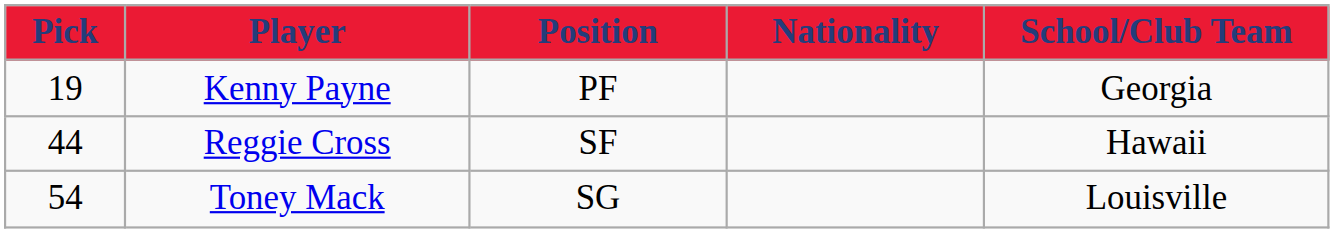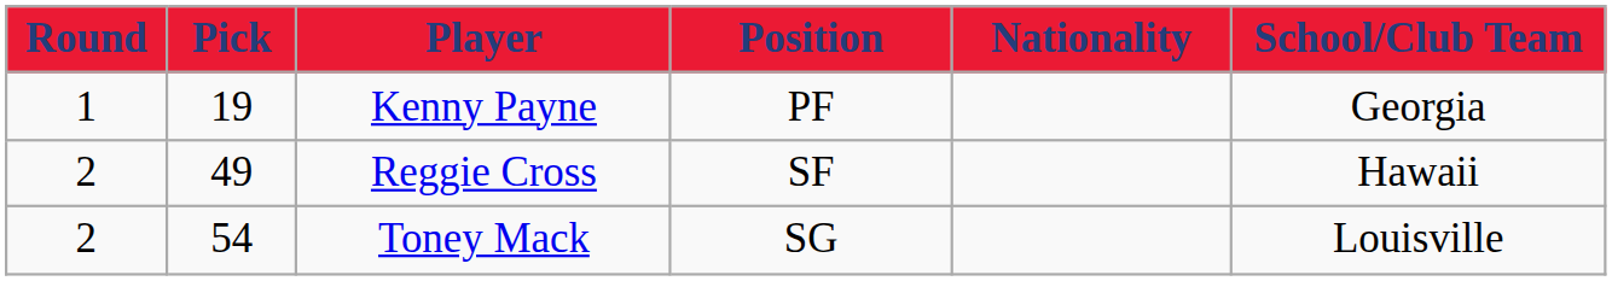 <table class="wikitable sortable sortable">
 <tr>
+<th style="background:#EB1A34;color:#243D7B;" width="7%">Round</th>
 <th style="background:#EB1A34;color:#243D7B;" width="7%">Pick</th>
 <th style="background:#EB1A34;color:#243D7B;" width="20%">Player</th>
 <th style="background:#EB1A34;color:#243D7B;" width="15%">Position</th>
 <th style="background:#EB1A34;color:#243D7B;" width="15%">Nationality</th>
 <th style="background:#EB1A34;color:#243D7B;" width="20%">School/Club Team</th>
 </tr>
 <tr style="text-align: center">
+<td>1</td>
 <td>19</td>
 <td><a href='#'>Kenny Payne</a></td>
 <td>PF</td>
 <td></td>
 <td>Georgia</td>
 </tr>
 <tr style="text-align: center">
-<td>44</td>
+<td>2</td>
+<td>49</td>
 <td><a href='#'>Reggie Cross</a></td>
 <td>SF</td>
 <td></td>
 <td>Hawaii</td>
 </tr>
 <tr style="text-align: center">
+<td>2</td>
 <td>54</td>
 <td><a href='#'>Toney Mack</a></td>
 <td>SG</td>
 <td></td>
 <td>Louisville</td>
 </tr>
 </table>
